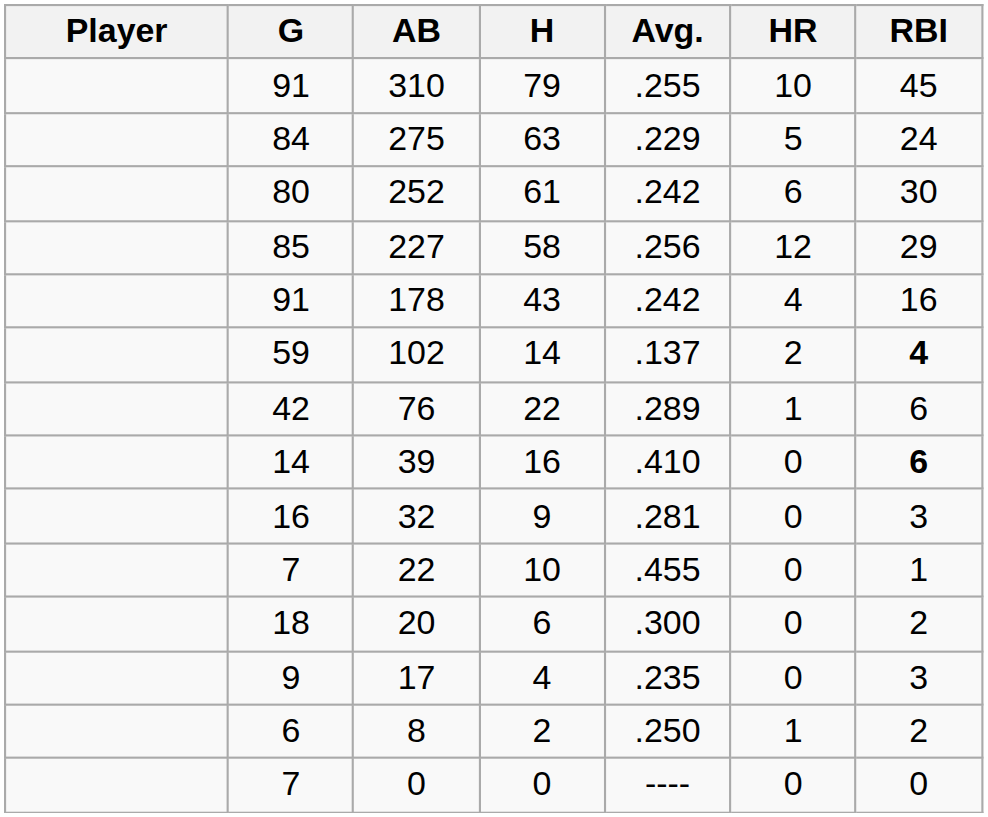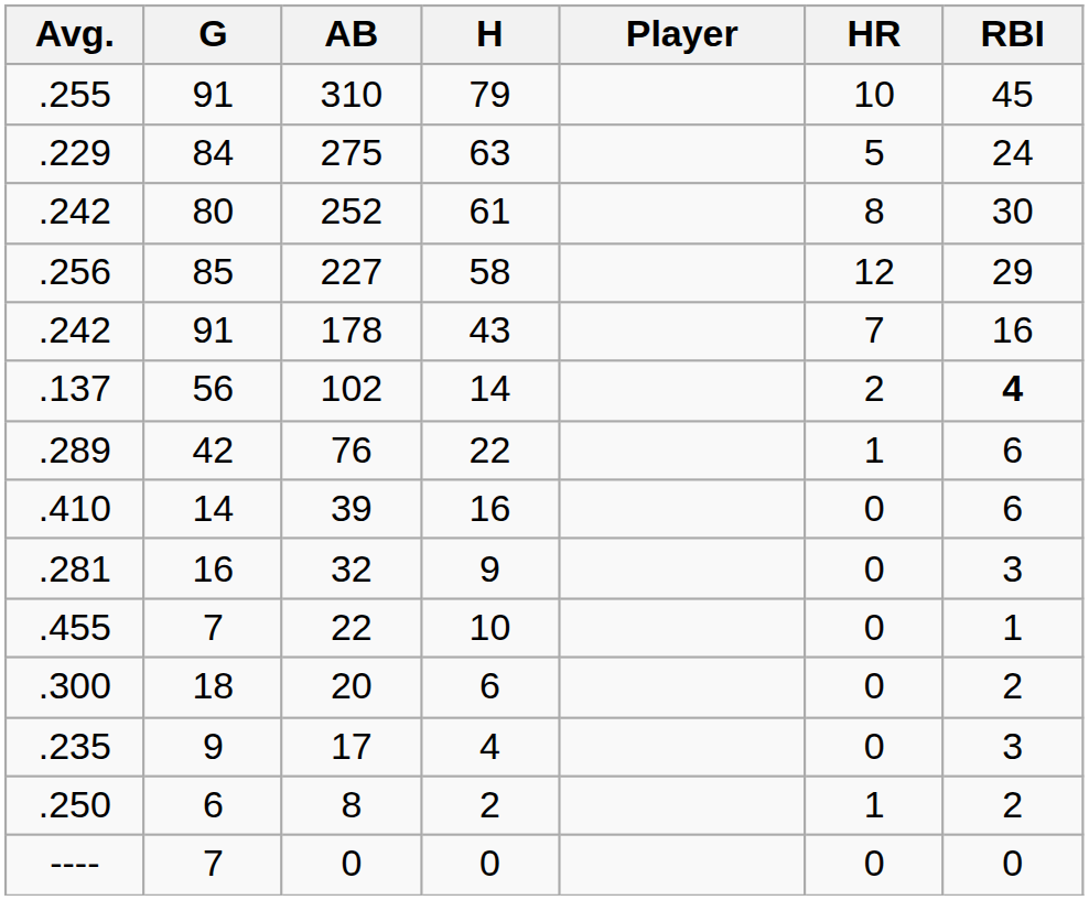 <table class="wikitable sortable">
 <tr>
-<th bgcolor="#DDDDFF" width="16%">Player</th>
+<th bgcolor="#DDDDFF" width="9%">Avg.</th>
 <th bgcolor="#DDDDFF" width="9%">G</th>
 <th bgcolor="#DDDDFF" width="9%">AB</th>
 <th bgcolor="#DDDDFF" width="9%">H</th>
-<th bgcolor="#DDDDFF" width="9%">Avg.</th>
+<th bgcolor="#DDDDFF" width="16%">Player</th>
 <th bgcolor="#DDDDFF" width="9%">HR</th>
 <th bgcolor="#DDDDFF" width="9%">RBI</th>
 </tr>
 <tr align="center">
-<td></td>
+<td>.255</td>
 <td>91</td>
 <td>310</td>
 <td>79</td>
-<td>.255</td>
+<td></td>
 <td>10</td>
 <td>45</td>
 </tr>
 <tr align="center">
-<td></td>
+<td>.229</td>
 <td>84</td>
 <td>275</td>
 <td>63</td>
-<td>.229</td>
+<td></td>
 <td>5</td>
 <td>24</td>
 </tr>
 <tr align="center">
-<td></td>
+<td>.242</td>
 <td>80</td>
 <td>252</td>
 <td>61</td>
-<td>.242</td>
-<td>6</td>
+<td></td>
+<td>8</td>
 <td>30</td>
 </tr>
 <tr align="center">
-<td></td>
+<td>.256</td>
 <td>85</td>
 <td>227</td>
 <td>58</td>
-<td>.256</td>
+<td></td>
 <td>12</td>
 <td>29</td>
 </tr>
 <tr align="center">
-<td></td>
+<td>.242</td>
 <td>91</td>
 <td>178</td>
 <td>43</td>
-<td>.242</td>
-<td>4</td>
+<td></td>
+<td>7</td>
 <td>16</td>
 </tr>
 <tr align="center">
-<td></td>
-<td>59</td>
+<td>.137</td>
+<td>56</td>
 <td>102</td>
 <td>14</td>
-<td>.137</td>
+<td></td>
 <td>2</td>
 <td><strong>4</strong></td>
 </tr>
 <tr align="center">
-<td></td>
+<td>.289</td>
 <td>42</td>
 <td>76</td>
 <td>22</td>
-<td>.289</td>
+<td></td>
 <td>1</td>
 <td>6</td>
 </tr>
 <tr align="center">
-<td></td>
+<td>.410</td>
 <td>14</td>
 <td>39</td>
 <td>16</td>
-<td>.410</td>
+<td></td>
 <td>0</td>
-<td><strong>6</strong></td>
+<td>6</td>
 </tr>
 <tr align="center">
-<td></td>
+<td>.281</td>
 <td>16</td>
 <td>32</td>
 <td>9</td>
-<td>.281</td>
+<td></td>
 <td>0</td>
 <td>3</td>
 </tr>
 <tr align="center">
-<td></td>
+<td>.455</td>
 <td>7</td>
 <td>22</td>
 <td>10</td>
-<td>.455</td>
+<td></td>
 <td>0</td>
 <td>1</td>
 </tr>
 <tr align="center">
-<td></td>
+<td>.300</td>
 <td>18</td>
 <td>20</td>
 <td>6</td>
-<td>.300</td>
+<td></td>
 <td>0</td>
 <td>2</td>
 </tr>
 <tr align="center">
-<td></td>
+<td>.235</td>
 <td>9</td>
 <td>17</td>
 <td>4</td>
-<td>.235</td>
+<td></td>
 <td>0</td>
 <td>3</td>
 </tr>
 <tr align="center">
-<td></td>
+<td>.250</td>
 <td>6</td>
 <td>8</td>
 <td>2</td>
-<td>.250</td>
+<td></td>
 <td>1</td>
 <td>2</td>
 </tr>
 <tr align="center">
-<td></td>
+<td>----</td>
 <td>7</td>
 <td>0</td>
 <td>0</td>
-<td>----</td>
+<td></td>
 <td>0</td>
 <td>0</td>
 </tr>
 </table>
